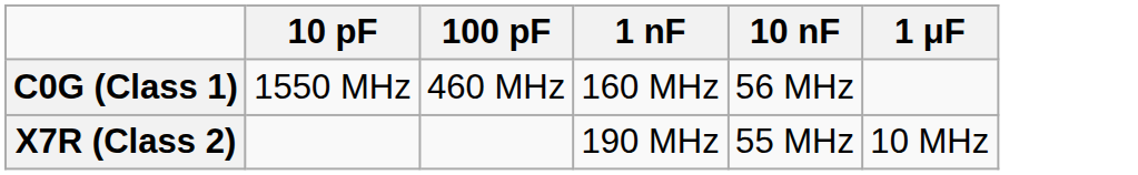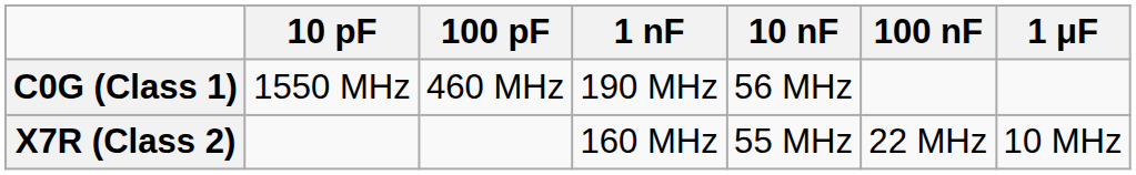 <table class="wikitable">
 <tr>
 <td></td>
 <th>10 pF</th>
 <th>100 pF</th>
 <th>1 nF</th>
 <th>10 nF</th>
+<th>100 nF</th>
 <th>1 μF</th>
 </tr>
 <tr>
 <th>C0G (Class 1)</th>
 <td>1550 MHz</td>
 <td>460 MHz</td>
-<td>160 MHz</td>
+<td>190 MHz</td>
 <td>56 MHz</td>
+<td></td>
 <td></td>
 </tr>
 <tr>
 <th>X7R (Class 2)</th>
 <td></td>
 <td></td>
-<td>190 MHz</td>
+<td>160 MHz</td>
 <td>55 MHz</td>
+<td>22 MHz</td>
 <td>10 MHz</td>
 </tr>
 </table>
